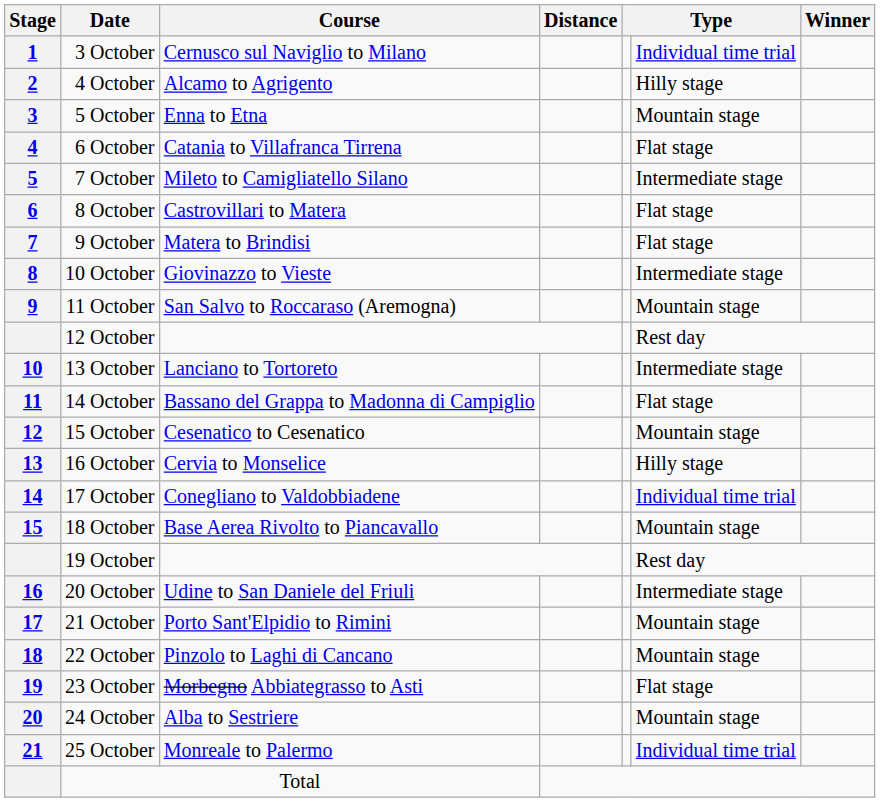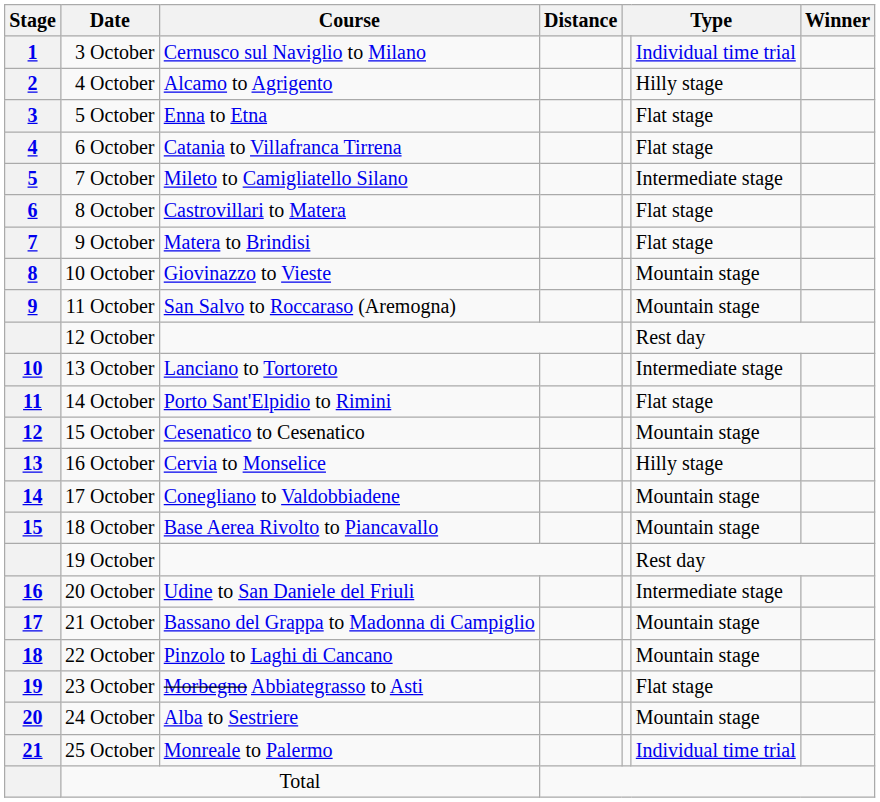 <table class="wikitable">
 <tr>
 <th scope="col">Stage</th>
 <th scope="col">Date</th>
 <th scope="col">Course</th>
 <th scope="col">Distance</th>
 <th scope="col" colspan="2">Type</th>
 <th scope="col">Winner</th>
 </tr>
 <tr>
 <th scope="row"><a href='#'>1</a></th>
 <td style="text-align:right">3 October</td>
 <td><a href='#'>Cernusco sul Naviglio</a> to <a href='#'>Milano</a></td>
 <td style="text-align:center;"></td>
 <td></td>
 <td><a href='#'>Individual time trial</a></td>
 <td></td>
 </tr>
 <tr>
 <th scope="row"><a href='#'>2</a></th>
 <td style="text-align:right">4 October</td>
 <td><a href='#'>Alcamo</a> to <a href='#'>Agrigento</a></td>
 <td style="text-align:center;"></td>
 <td></td>
 <td>Hilly stage</td>
 <td></td>
 </tr>
 <tr>
 <th scope="row"><a href='#'>3</a></th>
 <td style="text-align:right">5 October</td>
 <td><a href='#'>Enna</a> to <a href='#'>Etna</a></td>
 <td style="text-align:center;"></td>
 <td></td>
-<td>Mountain stage</td>
+<td>Flat stage</td>
 <td></td>
 </tr>
 <tr>
 <th scope="row"><a href='#'>4</a></th>
 <td style="text-align:right">6 October</td>
 <td><a href='#'>Catania</a> to <a href='#'>Villafranca Tirrena</a></td>
 <td style="text-align:center;"></td>
 <td></td>
 <td>Flat stage</td>
 <td></td>
 </tr>
 <tr>
 <th scope="row"><a href='#'>5</a></th>
 <td style="text-align:right">7 October</td>
 <td><a href='#'>Mileto</a> to <a href='#'>Camigliatello Silano</a></td>
 <td style="text-align:center;"></td>
 <td></td>
 <td>Intermediate stage</td>
 <td></td>
 </tr>
 <tr>
 <th scope="row"><a href='#'>6</a></th>
 <td style="text-align:right">8 October</td>
 <td><a href='#'>Castrovillari</a> to <a href='#'>Matera</a></td>
 <td style="text-align:center;"></td>
 <td></td>
 <td>Flat stage</td>
 <td></td>
 </tr>
 <tr>
 <th scope="row"><a href='#'>7</a></th>
 <td style="text-align:right">9 October</td>
 <td><a href='#'>Matera</a> to <a href='#'>Brindisi</a></td>
 <td style="text-align:center;"></td>
 <td></td>
 <td>Flat stage</td>
 <td></td>
 </tr>
 <tr>
 <th scope="row"><a href='#'>8</a></th>
 <td style="text-align:right">10 October</td>
 <td><a href='#'>Giovinazzo</a> to <a href='#'>Vieste</a></td>
 <td style="text-align:center;"></td>
 <td></td>
-<td>Intermediate stage</td>
+<td>Mountain stage</td>
 <td></td>
 </tr>
 <tr>
 <th scope="row"><a href='#'>9</a></th>
 <td style="text-align:right">11 October</td>
 <td><a href='#'>San Salvo</a> to <a href='#'>Roccaraso</a> (Aremogna)</td>
 <td style="text-align:center;"></td>
 <td></td>
 <td>Mountain stage</td>
 <td></td>
 </tr>
 <tr>
 <th></th>
 <td style="text-align:right">12 October</td>
 <td colspan="2" style="text-align:left;"></td>
 <td></td>
 <td colspan="2">Rest day</td>
 </tr>
 <tr>
 <th scope="row"><a href='#'>10</a></th>
 <td style="text-align:right">13 October</td>
 <td><a href='#'>Lanciano</a> to <a href='#'>Tortoreto</a></td>
 <td style="text-align:center;"></td>
 <td></td>
 <td>Intermediate stage</td>
 <td></td>
 </tr>
 <tr>
 <th scope="row"><a href='#'>11</a></th>
 <td style="text-align:right">14 October</td>
-<td><a href='#'>Bassano del Grappa</a> to <a href='#'>Madonna di Campiglio</a></td>
+<td><a href='#'>Porto Sant'Elpidio</a> to <a href='#'>Rimini</a></td>
 <td style="text-align:center;"></td>
 <td></td>
 <td>Flat stage</td>
 <td></td>
 </tr>
 <tr>
 <th scope="row"><a href='#'>12</a></th>
 <td style="text-align:right">15 October</td>
 <td><a href='#'>Cesenatico</a> to Cesenatico</td>
 <td style="text-align:center;"></td>
 <td></td>
 <td>Mountain stage</td>
 <td></td>
 </tr>
 <tr>
 <th scope="row"><a href='#'>13</a></th>
 <td style="text-align:right">16 October</td>
 <td><a href='#'>Cervia</a> to <a href='#'>Monselice</a></td>
 <td style="text-align:center;"></td>
 <td></td>
 <td>Hilly stage</td>
 <td></td>
 </tr>
 <tr>
 <th scope="row"><a href='#'>14</a></th>
 <td style="text-align:right">17 October</td>
 <td><a href='#'>Conegliano</a> to <a href='#'>Valdobbiadene</a></td>
 <td style="text-align:center;"></td>
 <td></td>
-<td><a href='#'>Individual time trial</a></td>
+<td>Mountain stage</td>
 <td></td>
 </tr>
 <tr>
 <th scope="row"><a href='#'>15</a></th>
 <td style="text-align:right">18 October</td>
 <td><a href='#'>Base Aerea Rivolto</a> to <a href='#'>Piancavallo</a></td>
 <td style="text-align:center;"></td>
 <td></td>
 <td>Mountain stage</td>
 <td></td>
 </tr>
 <tr>
 <th></th>
 <td style="text-align:right">19 October</td>
 <td colspan="2" style="text-align:left;"></td>
 <td></td>
 <td colspan="2">Rest day</td>
 </tr>
 <tr>
 <th scope="row"><a href='#'>16</a></th>
 <td style="text-align:right">20 October</td>
 <td><a href='#'>Udine</a> to <a href='#'>San Daniele del Friuli</a></td>
 <td style="text-align:center;"></td>
 <td></td>
 <td>Intermediate stage</td>
 <td></td>
 </tr>
 <tr>
 <th scope="row"><a href='#'>17</a></th>
 <td style="text-align:right">21 October</td>
-<td><a href='#'>Porto Sant'Elpidio</a> to <a href='#'>Rimini</a></td>
+<td><a href='#'>Bassano del Grappa</a> to <a href='#'>Madonna di Campiglio</a></td>
 <td style="text-align:center;"></td>
 <td></td>
 <td>Mountain stage</td>
 <td></td>
 </tr>
 <tr>
 <th scope="row"><a href='#'>18</a></th>
 <td style="text-align:right">22 October</td>
 <td><a href='#'>Pinzolo</a> to <a href='#'>Laghi di Cancano</a></td>
 <td style="text-align:center;"></td>
 <td></td>
 <td>Mountain stage</td>
 <td></td>
 </tr>
 <tr>
 <th scope="row"><a href='#'>19</a></th>
 <td style="text-align:right">23 October</td>
 <td><s><a href='#'>Morbegno</a></s> <a href='#'>Abbiategrasso</a> to <a href='#'>Asti</a></td>
 <td style="text-align:center;"></td>
 <td></td>
 <td>Flat stage</td>
 <td></td>
 </tr>
 <tr>
 <th scope="row"><a href='#'>20</a></th>
 <td style="text-align:right">24 October</td>
 <td><a href='#'>Alba</a> to <a href='#'>Sestriere</a></td>
 <td style="text-align:center;"></td>
 <td></td>
 <td>Mountain stage</td>
 <td></td>
 </tr>
 <tr>
 <th scope="row"><a href='#'>21</a></th>
 <td style="text-align:right">25 October</td>
 <td><a href='#'>Monreale</a> to <a href='#'>Palermo</a></td>
 <td style="text-align:center;"></td>
 <td></td>
 <td><a href='#'>Individual time trial</a></td>
 <td></td>
 </tr>
 <tr>
 <th scope="row"></th>
 <td colspan="2" style="text-align:center">Total</td>
 <td colspan="5" style="text-align:center"></td>
 </tr>
 </table>
